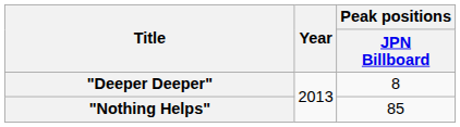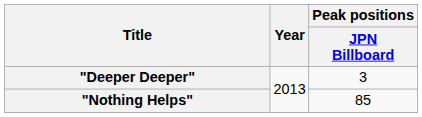 <table class="wikitable plainrowheaders" style="text-align:center;">
 <tr>
 <th scope="col" rowspan="2" style="width:18em;">Title</th>
 <th scope="col" rowspan="2">Year</th>
 <th scope="col">Peak positions</th>
 </tr>
 <tr>
 <th scope="col"><a href='#'>JPN<br>Billboard</a></th>
 </tr>
 <tr>
 <th scope="row">"Deeper Deeper"</th>
 <td rowspan="2">2013</td>
-<td>8</td>
+<td>3</td>
 </tr>
 <tr>
 <th scope="row">"Nothing Helps"</th>
 <td>85</td>
 </tr>
 </table>
